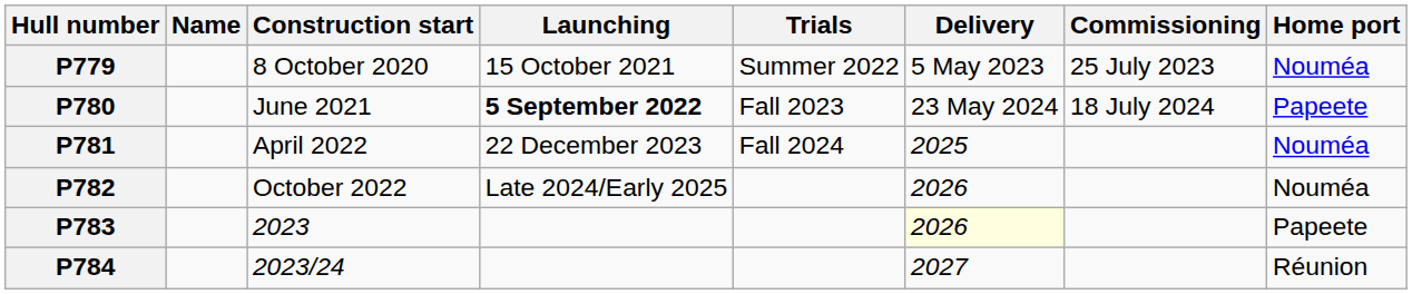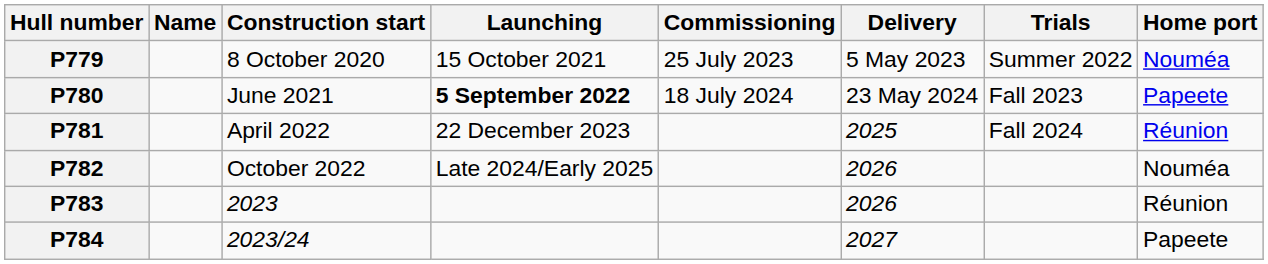 <table class="wikitable">
 <tr>
 <th scope="col">Hull number</th>
 <th scope="col">Name</th>
 <th scope="col">Construction start</th>
 <th scope="col">Launching</th>
+<th scope="col">Commissioning</th>
+<th scope="col">Delivery</th>
 <th scope="col">Trials</th>
-<th scope="col">Delivery</th>
-<th scope="col">Commissioning</th>
 <th scope="col">Home port</th>
 </tr>
 <tr>
 <th scope="row">P779</th>
 <td></td>
 <td>8 October 2020</td>
 <td>15 October 2021</td>
+<td>25 July 2023</td>
+<td>5 May 2023</td>
 <td>Summer 2022</td>
-<td>5 May 2023</td>
-<td>25 July 2023</td>
 <td><a href='#'>Nouméa</a></td>
 </tr>
 <tr>
 <th scope="row">P780</th>
 <td></td>
 <td>June 2021</td>
 <td><strong>5 September 2022</strong></td>
+<td>18 July 2024</td>
+<td>23 May 2024</td>
 <td>Fall 2023</td>
-<td>23 May 2024</td>
-<td>18 July 2024</td>
 <td><a href='#'>Papeete</a></td>
 </tr>
 <tr>
 <th scope="row">P781</th>
 <td></td>
 <td>April 2022</td>
 <td>22 December 2023</td>
+<td></td>
+<td><em>2025</em></td>
 <td>Fall 2024</td>
-<td><em>2025</em></td>
-<td></td>
-<td><a href='#'>Nouméa</a></td>
+<td><a href='#'>Réunion</a></td>
 </tr>
 <tr>
 <th scope="row">P782</th>
 <td></td>
 <td>October 2022</td>
 <td>Late 2024/Early 2025</td>
 <td></td>
 <td><em>2026</em></td>
 <td></td>
 <td>Nouméa</td>
 </tr>
 <tr>
 <th scope="row">P783</th>
 <td></td>
 <td><em>2023</em></td>
 <td></td>
 <td></td>
-<td style="background: lightyellow;"><em>2026</em></td>
+<td><em>2026</em></td>
 <td></td>
-<td>Papeete</td>
+<td>Réunion</td>
 </tr>
 <tr>
 <th scope="row">P784</th>
 <td></td>
 <td><em>2023/24</em></td>
 <td></td>
 <td></td>
 <td><em>2027</em></td>
 <td></td>
-<td>Réunion</td>
+<td>Papeete</td>
 </tr>
 </table>
